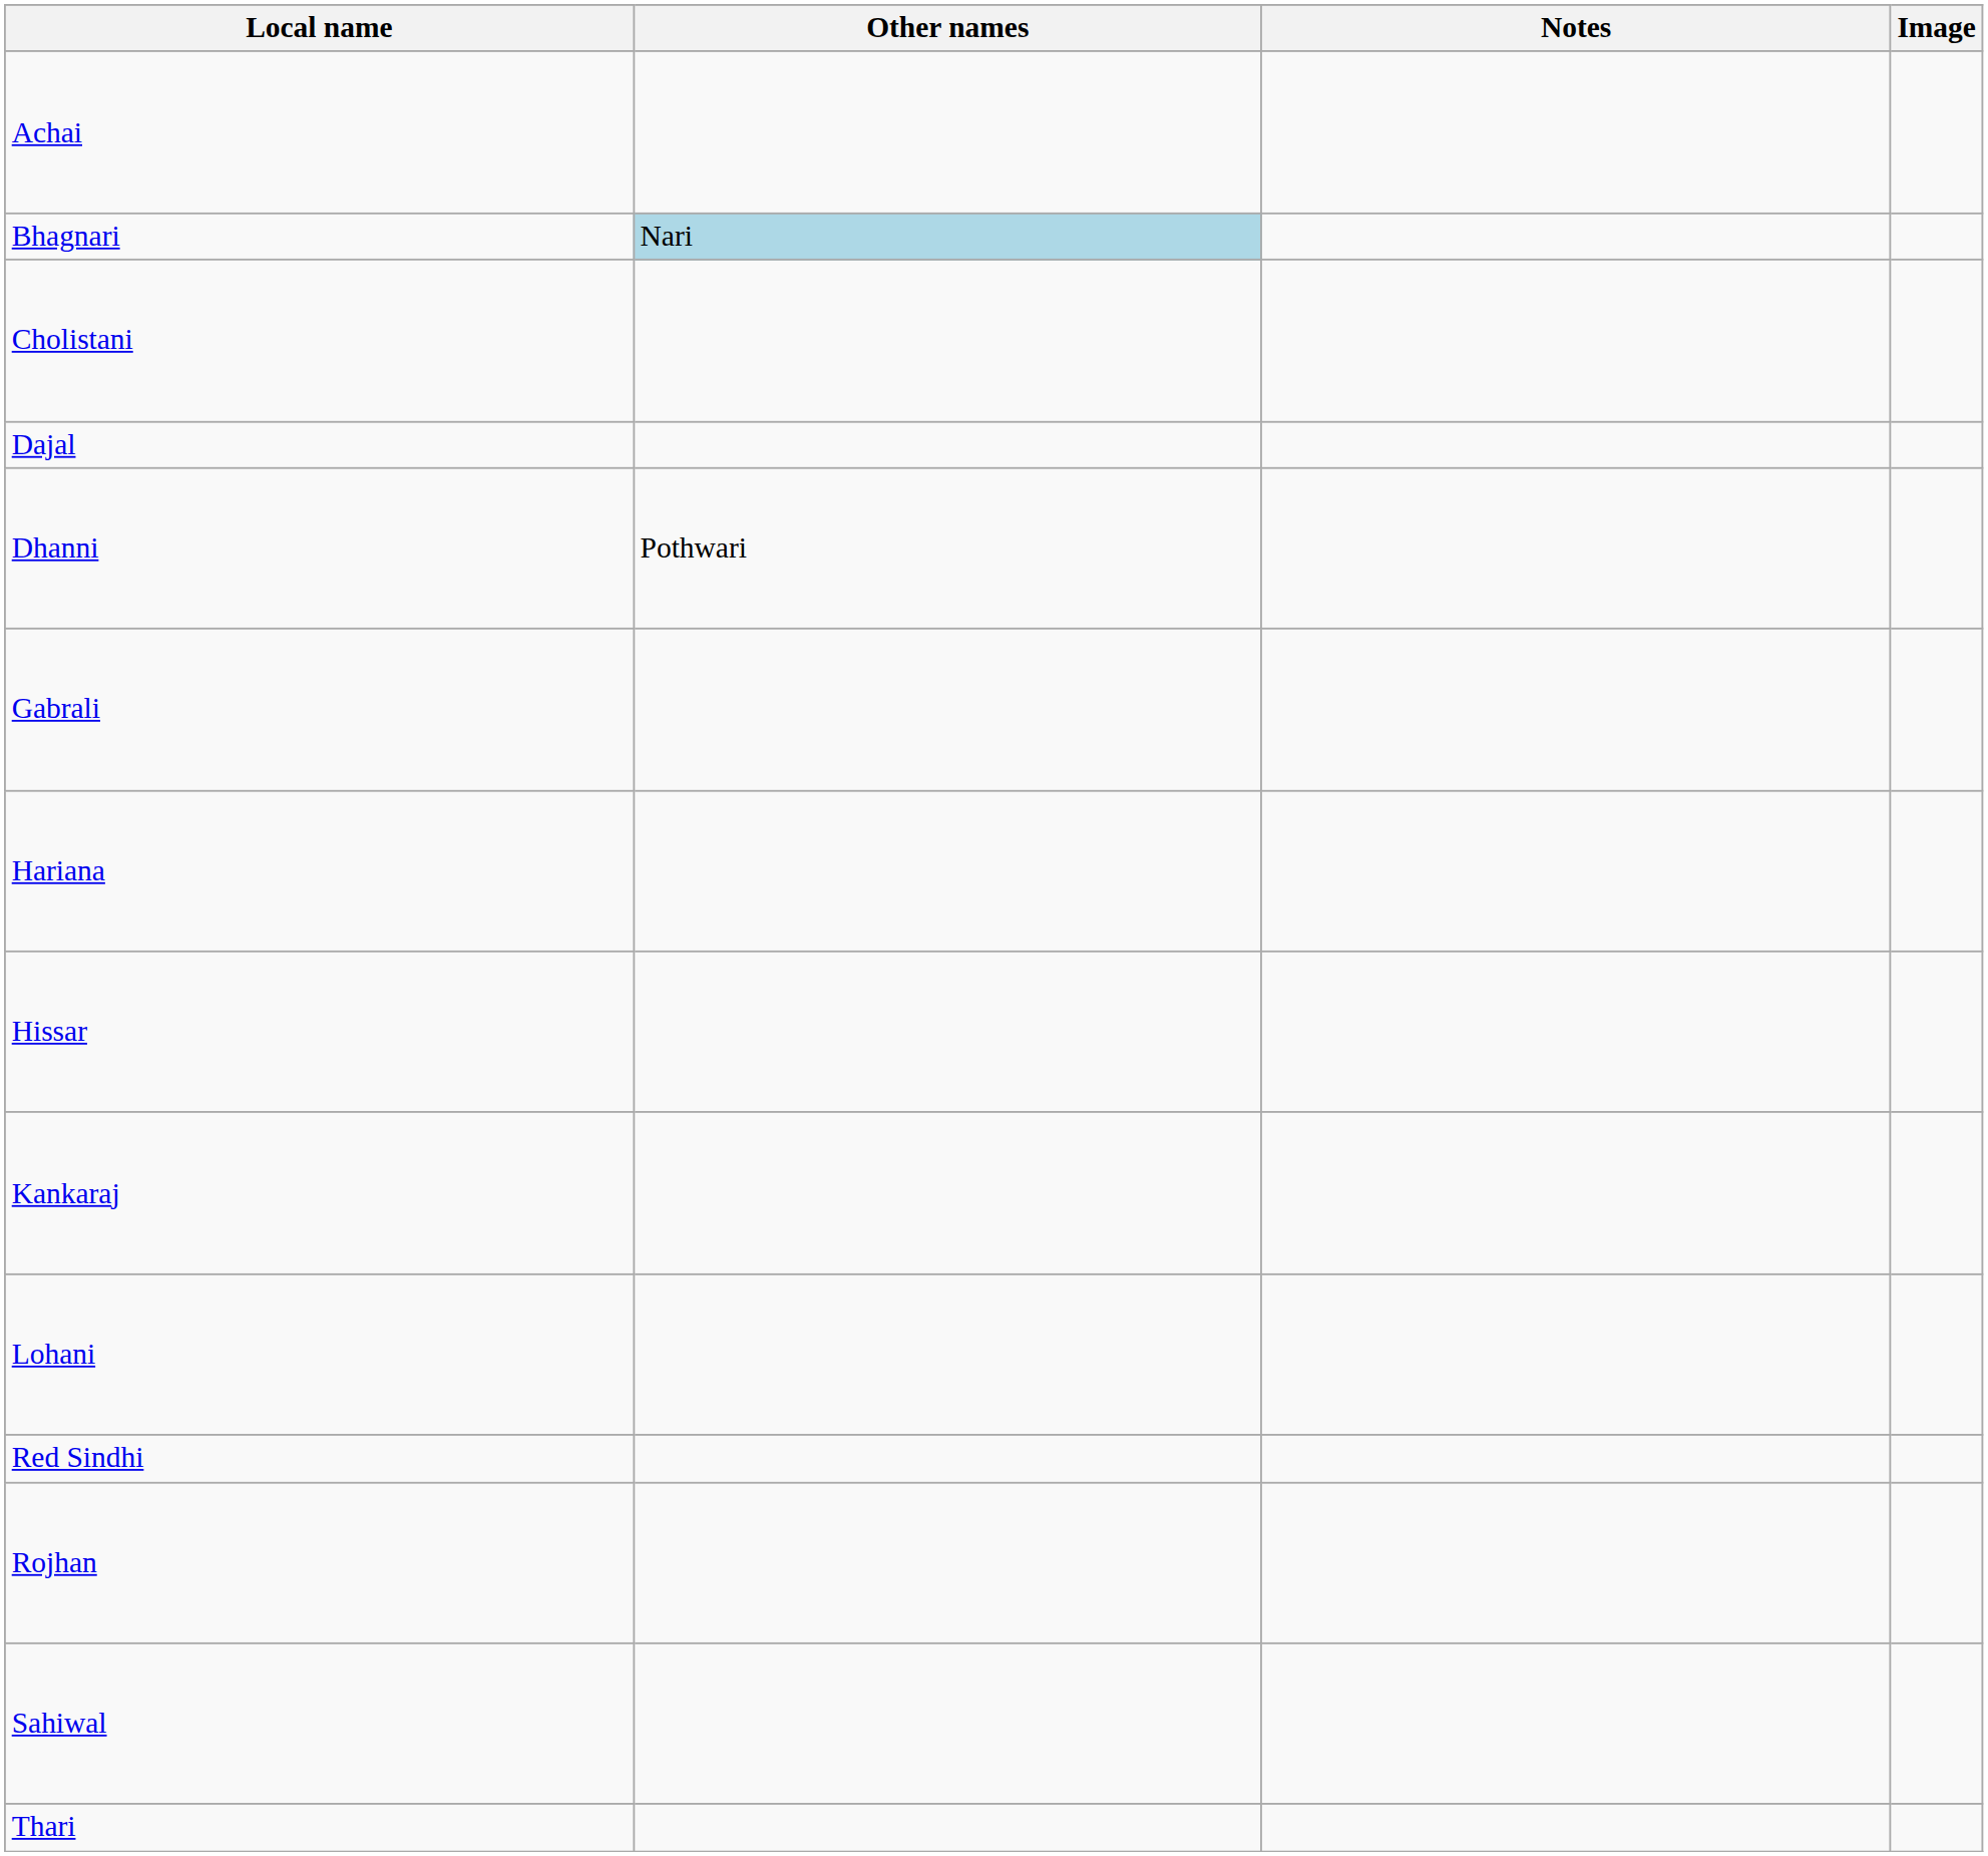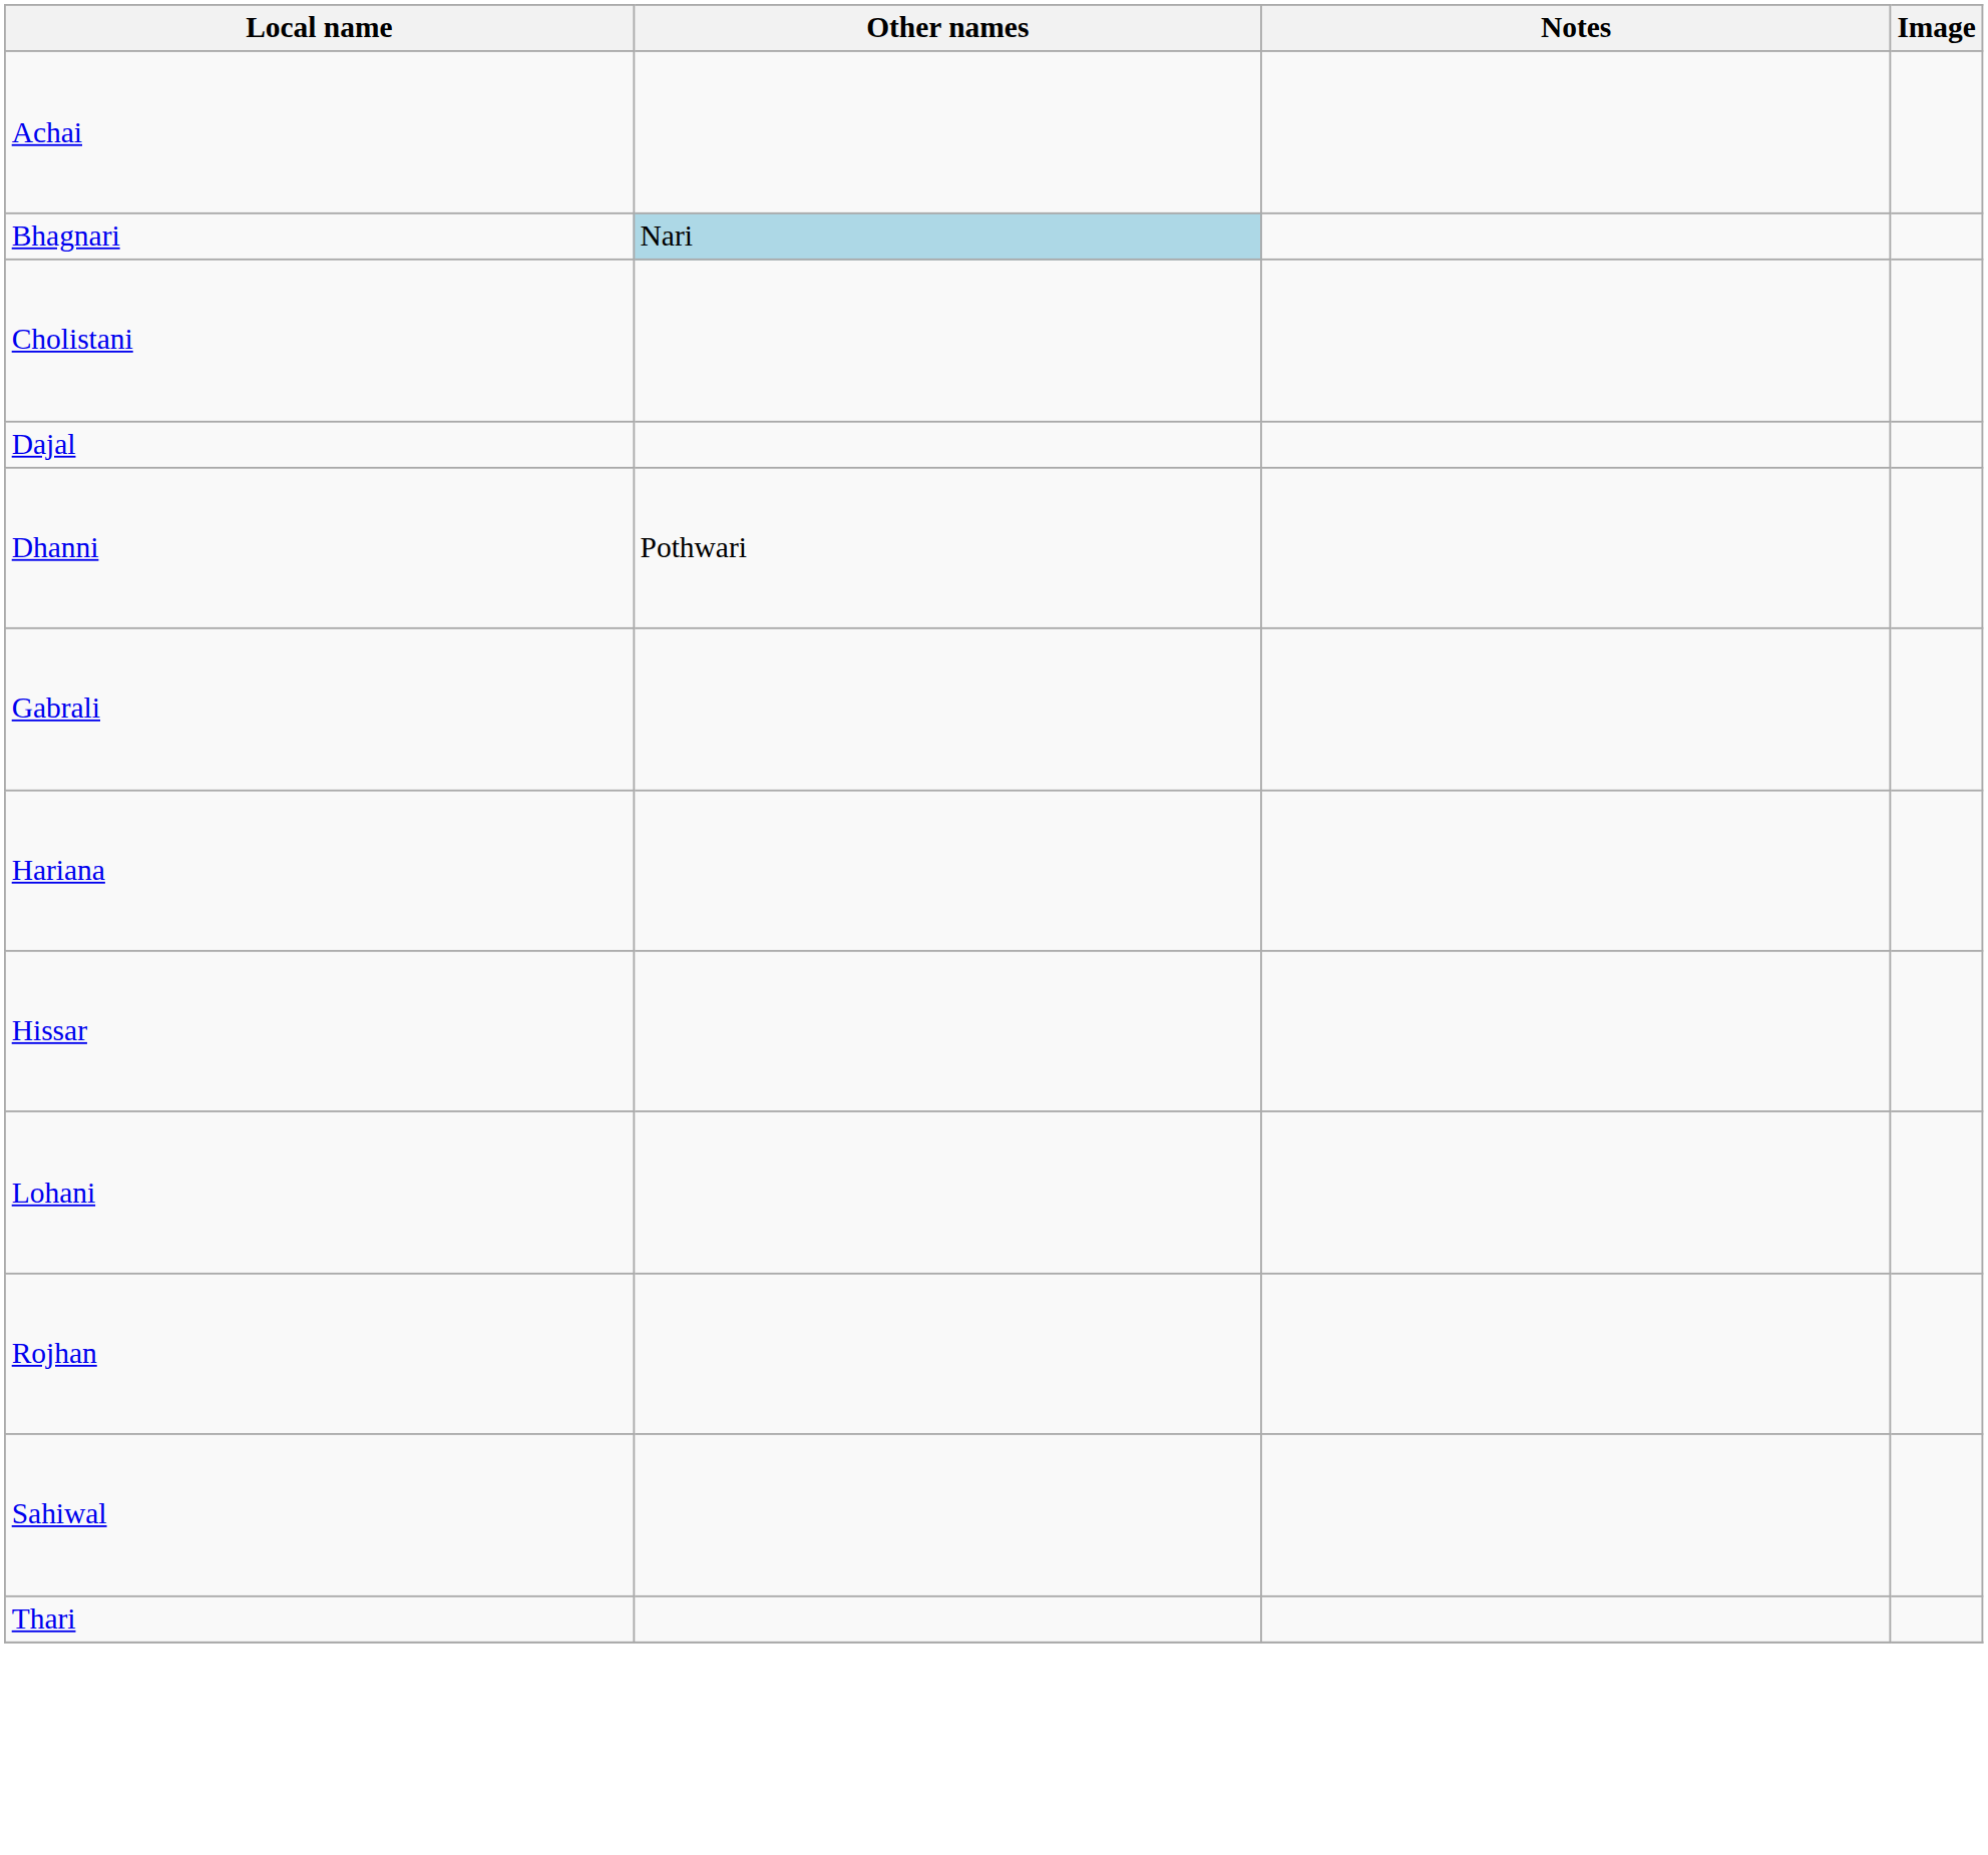 <table class="wikitable">
 <tr>
 <th style="width: 250pt;">Local name</th>
 <th style="width: 250pt;">Other names</th>
 <th style="width: 250pt;">Notes</th>
 <th>Image</th>
 </tr>
 <tr>
 <td><a href='#'>Achai</a></td>
 <td></td>
 <td></td>
 <td style="height: 80px;"></td>
 </tr>
 <tr>
 <td><a href='#'>Bhagnari</a></td>
 <td style="background: lightblue;">Nari</td>
 <td></td>
 <td></td>
 </tr>
 <tr>
 <td><a href='#'>Cholistani</a></td>
 <td></td>
 <td></td>
 <td style="height: 80px;"></td>
 </tr>
 <tr>
 <td><a href='#'>Dajal</a></td>
 <td></td>
 <td></td>
 <td></td>
 </tr>
 <tr>
 <td><a href='#'>Dhanni</a></td>
 <td>Pothwari</td>
 <td></td>
 <td style="height: 80px;"></td>
 </tr>
 <tr>
 <td><a href='#'>Gabrali</a></td>
 <td></td>
 <td></td>
 <td style="height: 80px;"></td>
 </tr>
 <tr>
 <td><a href='#'>Hariana</a></td>
 <td></td>
 <td></td>
 <td style="height: 80px;"></td>
 </tr>
 <tr>
 <td><a href='#'>Hissar</a></td>
 <td></td>
 <td></td>
 <td style="height: 80px;"></td>
 </tr>
 <tr>
-<td><a href='#'>Kankaraj</a></td>
-<td></td>
-<td></td>
-<td style="height: 80px;"></td>
-</tr>
-<tr>
 <td><a href='#'>Lohani</a></td>
 <td></td>
 <td></td>
 <td style="height: 80px;"></td>
-</tr>
-<tr>
-<td><a href='#'>Red Sindhi</a></td>
-<td></td>
-<td></td>
-<td></td>
 </tr>
 <tr>
 <td><a href='#'>Rojhan</a></td>
 <td></td>
 <td></td>
 <td style="height: 80px;"></td>
 </tr>
 <tr>
 <td><a href='#'>Sahiwal</a></td>
 <td></td>
 <td></td>
 <td style="height: 80px;"></td>
 </tr>
 <tr>
 <td><a href='#'>Thari</a></td>
 <td></td>
 <td></td>
 <td></td>
 </tr>
 <tr>
 </tr>
 </table>
